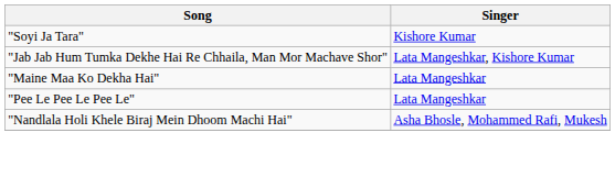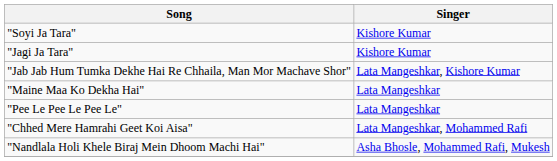 <table class="wikitable">
 <tr>
 <th>Song</th>
 <th>Singer</th>
 </tr>
 <tr>
 <td>"Soyi Ja Tara"</td>
+<td><a href='#'>Kishore Kumar</a></td>
+</tr>
+<tr>
+<td>"Jagi Ja Tara"</td>
 <td><a href='#'>Kishore Kumar</a></td>
 </tr>
 <tr>
 <td>"Jab Jab Hum Tumka Dekhe Hai Re Chhaila, Man Mor Machave Shor"</td>
 <td><a href='#'>Lata Mangeshkar</a>, <a href='#'>Kishore Kumar</a></td>
 </tr>
 <tr>
 <td>"Maine Maa Ko Dekha Hai"</td>
 <td><a href='#'>Lata Mangeshkar</a></td>
 </tr>
 <tr>
 <td>"Pee Le Pee Le Pee Le"</td>
 <td><a href='#'>Lata Mangeshkar</a></td>
 </tr>
 <tr>
+<td>"Chhed Mere Hamrahi Geet Koi Aisa"</td>
+<td><a href='#'>Lata Mangeshkar</a>, <a href='#'>Mohammed Rafi</a></td>
+</tr>
+<tr>
 <td>"Nandlala Holi Khele Biraj Mein Dhoom Machi Hai"</td>
 <td><a href='#'>Asha Bhosle</a>, <a href='#'>Mohammed Rafi</a>, <a href='#'>Mukesh</a></td>
 </tr>
 <tr>
 </tr>
 </table>
